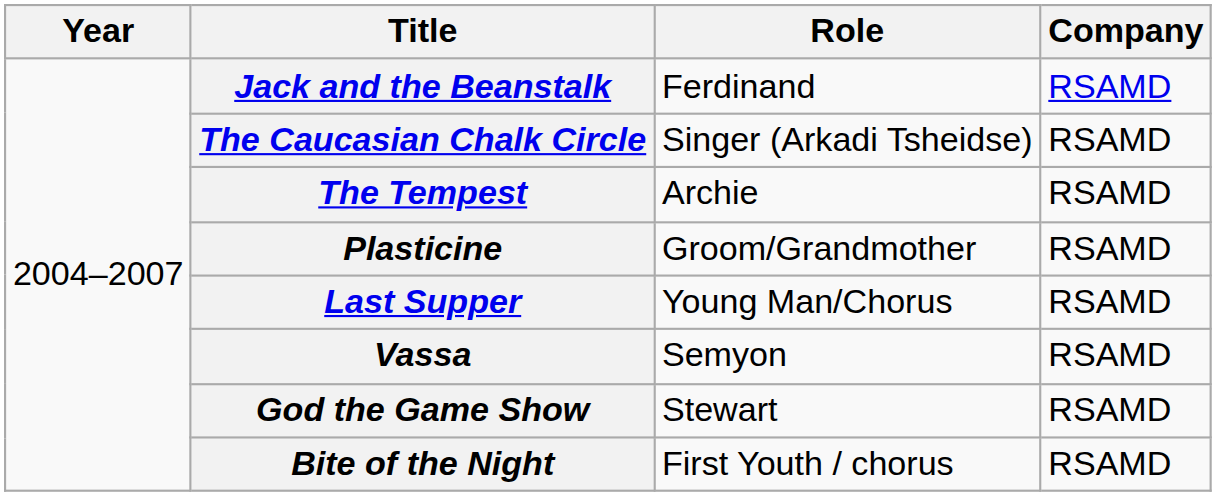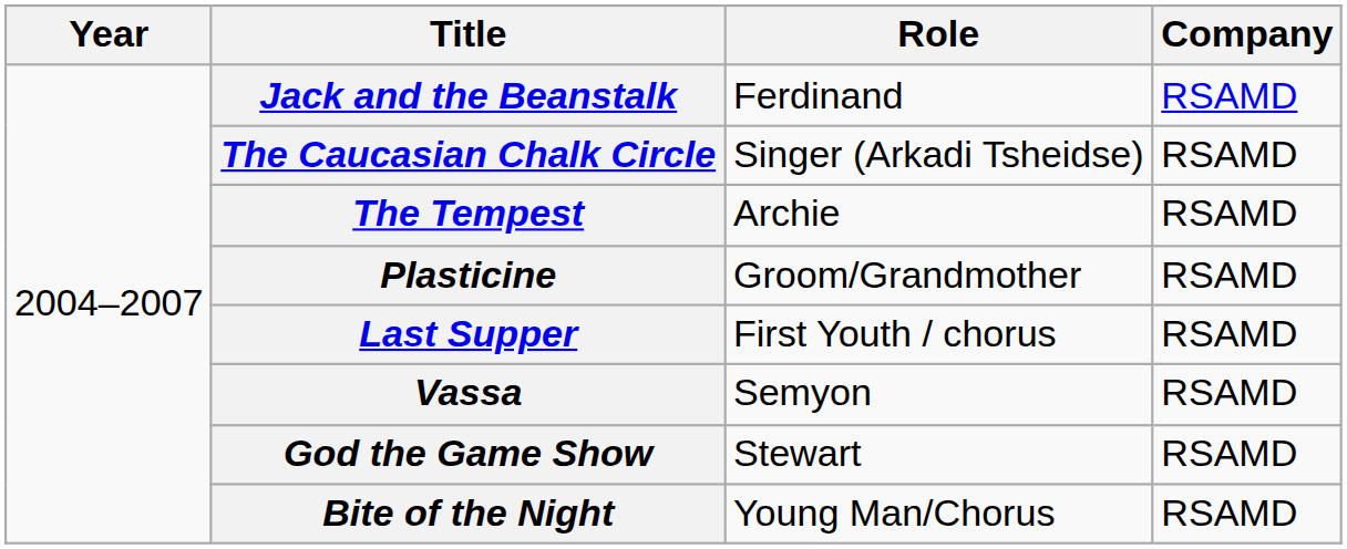 <table class="wikitable plainrowheaders sortable">
 <tr>
 <th scope="col">Year</th>
 <th scope="col">Title</th>
 <th scope="col">Role</th>
 <th scope="col">Company</th>
 </tr>
 <tr>
 <td rowspan="8">2004–2007</td>
 <th scope="row"><em><a href='#'>Jack and the Beanstalk</a></em></th>
 <td>Ferdinand</td>
 <td><a href='#'>RSAMD</a></td>
 </tr>
 <tr>
 <th scope="row" data-sort-value="Caucasian Chalkk Circle, The"><em><a href='#'>The Caucasian Chalk Circle</a></em></th>
 <td>Singer (Arkadi Tsheidse)</td>
 <td>RSAMD</td>
 </tr>
 <tr>
 <th scope="row" data-sort-value="Tempest, The"><em><a href='#'>The Tempest</a></em></th>
 <td>Archie</td>
 <td>RSAMD</td>
 </tr>
 <tr>
 <th scope="row"><em>Plasticine</em></th>
 <td>Groom/Grandmother</td>
 <td>RSAMD</td>
 </tr>
 <tr>
 <th scope="row"><em><a href='#'>Last Supper</a></em></th>
-<td>Young Man/Chorus</td>
+<td>First Youth / chorus</td>
 <td>RSAMD</td>
 </tr>
 <tr>
 <th scope="row"><em>Vassa</em></th>
 <td>Semyon</td>
 <td>RSAMD</td>
 </tr>
 <tr>
 <th scope="row"><em>God the Game Show</em></th>
 <td>Stewart</td>
 <td>RSAMD</td>
 </tr>
 <tr>
 <th scope="row"><em>Bite of the Night</em></th>
-<td>First Youth / chorus</td>
+<td>Young Man/Chorus</td>
 <td>RSAMD</td>
 </tr>
 </table>
